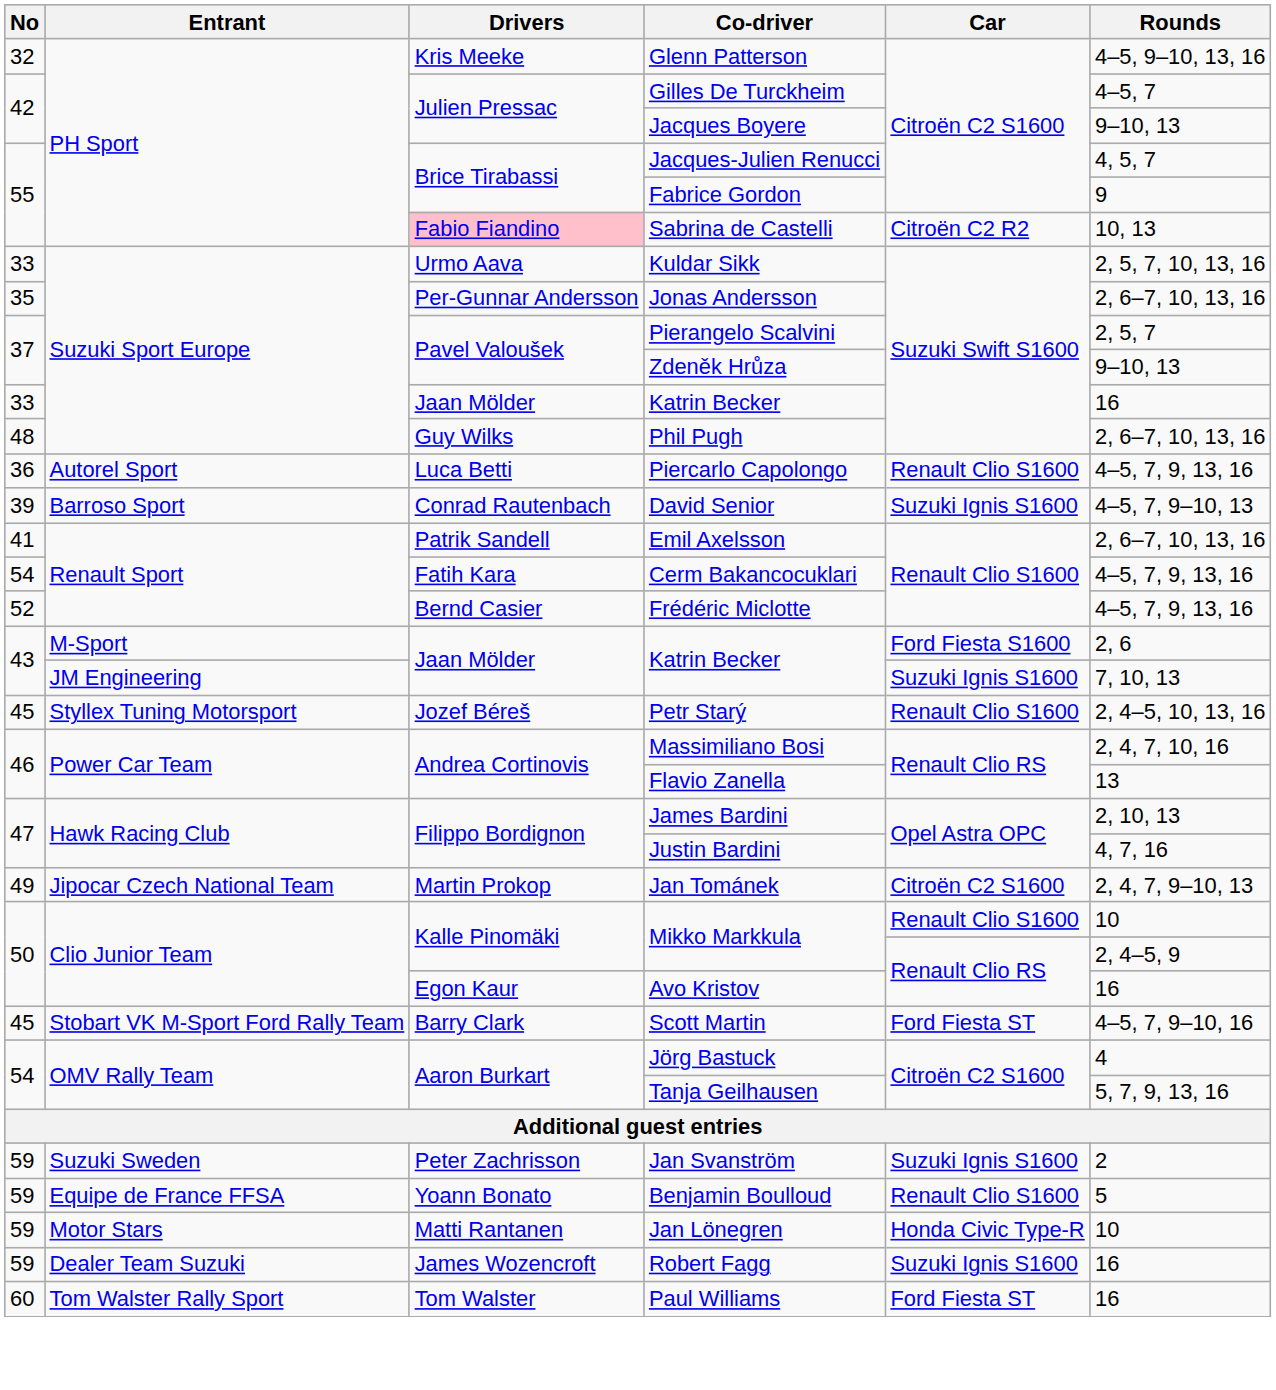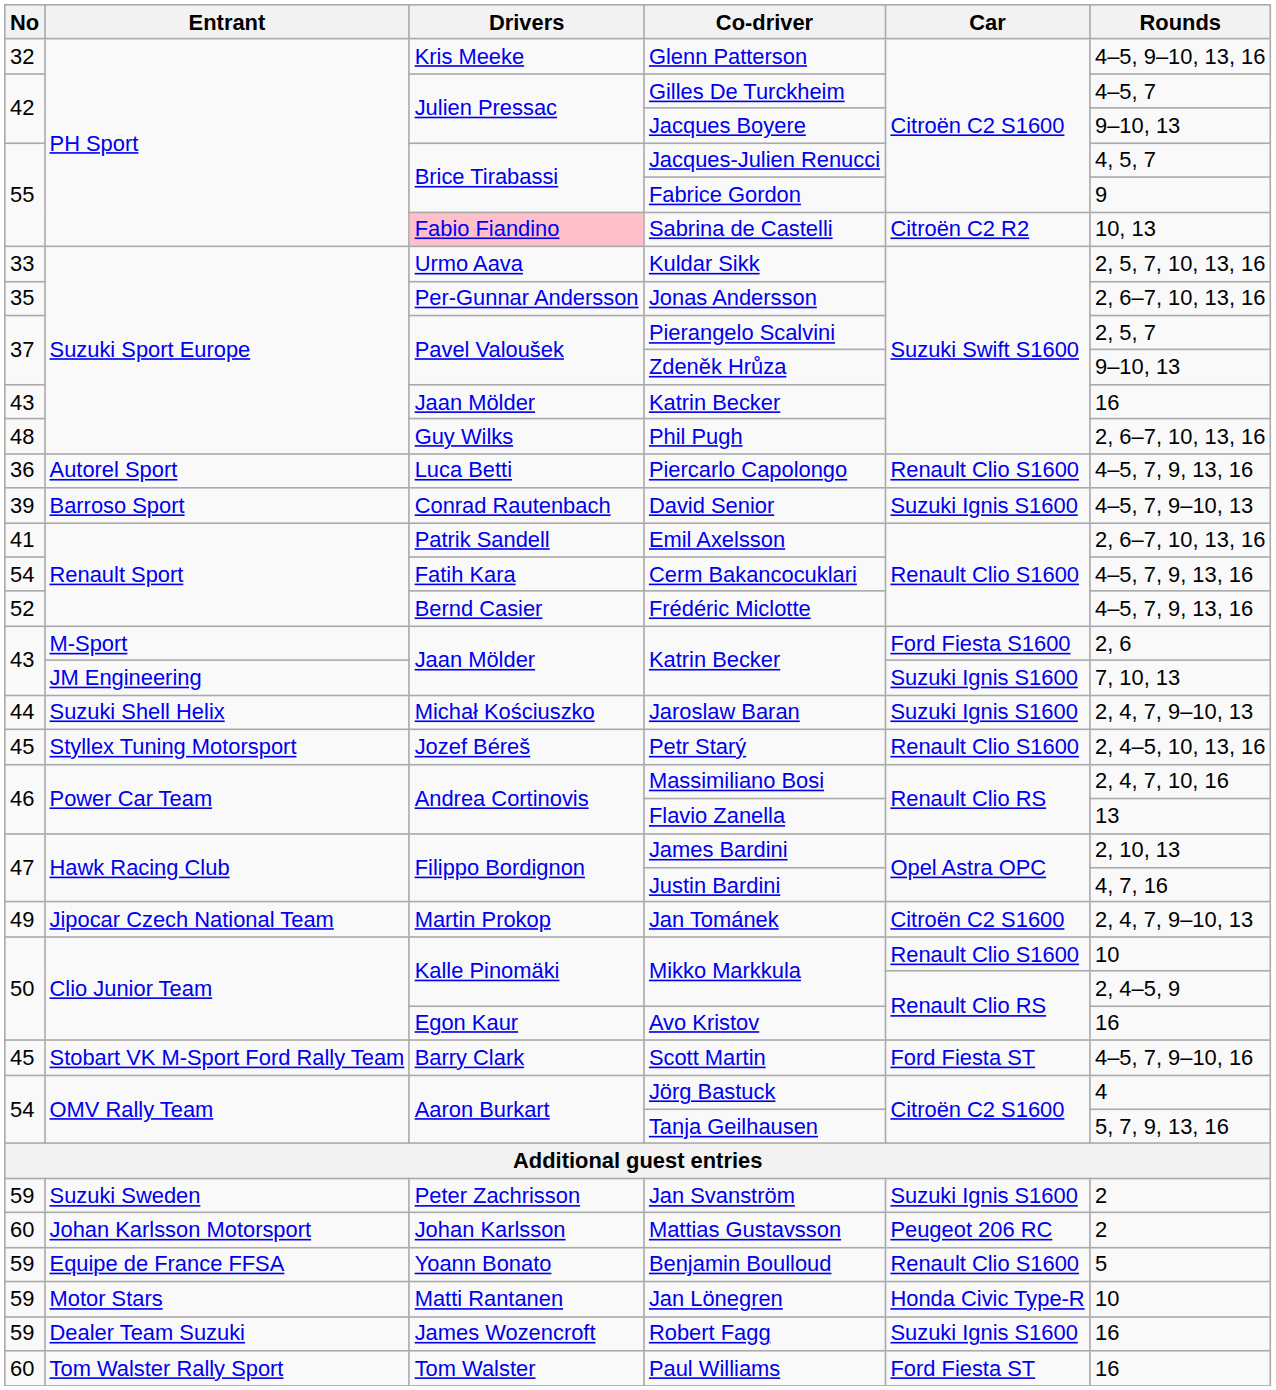 <table class="wikitable" style="font-size: 85%">
 <tr>
 <th>No</th>
 <th>Entrant</th>
 <th>Drivers</th>
 <th>Co-driver</th>
 <th>Car</th>
 <th>Rounds</th>
 </tr>
 <tr>
 <td>32</td>
 <td rowspan=6> <a href='#'>PH Sport</a></td>
 <td> <a href='#'>Kris Meeke</a></td>
 <td> <a href='#'>Glenn Patterson</a></td>
 <td rowspan=5><a href='#'>Citroën C2 S1600</a></td>
 <td>4–5, 9–10, 13, 16</td>
 </tr>
 <tr>
 <td rowspan=2>42</td>
 <td rowspan=2> <a href='#'>Julien Pressac</a></td>
 <td> <a href='#'>Gilles De Turckheim</a></td>
 <td>4–5, 7</td>
 </tr>
 <tr>
 <td> <a href='#'>Jacques Boyere</a></td>
 <td>9–10, 13</td>
 </tr>
 <tr>
 <td rowspan=3>55</td>
 <td rowspan=2> <a href='#'>Brice Tirabassi</a></td>
 <td> <a href='#'>Jacques-Julien Renucci</a></td>
 <td>4, 5, 7</td>
 </tr>
 <tr>
 <td> <a href='#'>Fabrice Gordon</a></td>
 <td>9</td>
 </tr>
 <tr>
 <td style="background: pink;"> <a href='#'>Fabio Fiandino</a></td>
 <td> <a href='#'>Sabrina de Castelli</a></td>
 <td><a href='#'>Citroën C2 R2</a></td>
 <td>10, 13</td>
 </tr>
 <tr>
 <td>33</td>
 <td rowspan=6> <a href='#'>Suzuki Sport Europe</a></td>
 <td> <a href='#'>Urmo Aava</a></td>
 <td> <a href='#'>Kuldar Sikk</a></td>
 <td rowspan=6><a href='#'>Suzuki Swift S1600</a></td>
 <td>2, 5, 7, 10, 13, 16</td>
 </tr>
 <tr>
 <td>35</td>
 <td> <a href='#'>Per-Gunnar Andersson</a></td>
 <td> <a href='#'>Jonas Andersson</a></td>
 <td>2, 6–7, 10, 13, 16</td>
 </tr>
 <tr>
 <td rowspan=2>37</td>
 <td rowspan=2> <a href='#'>Pavel Valoušek</a></td>
 <td> <a href='#'>Pierangelo Scalvini</a></td>
 <td>2, 5, 7</td>
 </tr>
 <tr>
 <td> <a href='#'>Zdeněk Hrůza</a></td>
 <td>9–10, 13</td>
 </tr>
 <tr>
-<td>33</td>
+<td>43</td>
 <td> <a href='#'>Jaan Mölder</a></td>
 <td> <a href='#'>Katrin Becker</a></td>
 <td>16</td>
 </tr>
 <tr>
 <td>48</td>
 <td> <a href='#'>Guy Wilks</a></td>
 <td> <a href='#'>Phil Pugh</a></td>
 <td>2, 6–7, 10, 13, 16</td>
 </tr>
 <tr>
 <td>36</td>
 <td> <a href='#'>Autorel Sport</a></td>
 <td> <a href='#'>Luca Betti</a></td>
 <td> <a href='#'>Piercarlo Capolongo</a></td>
 <td><a href='#'>Renault Clio S1600</a></td>
 <td>4–5, 7, 9, 13, 16</td>
 </tr>
 <tr>
 <td>39</td>
 <td> <a href='#'>Barroso Sport</a></td>
 <td> <a href='#'>Conrad Rautenbach</a></td>
 <td> <a href='#'>David Senior</a></td>
 <td><a href='#'>Suzuki Ignis S1600</a></td>
 <td>4–5, 7, 9–10, 13</td>
 </tr>
 <tr>
 <td>41</td>
 <td rowspan=3> <a href='#'>Renault Sport</a></td>
 <td> <a href='#'>Patrik Sandell</a></td>
 <td> <a href='#'>Emil Axelsson</a></td>
 <td rowspan=3><a href='#'>Renault Clio S1600</a></td>
 <td>2, 6–7, 10, 13, 16</td>
 </tr>
 <tr>
 <td>54</td>
 <td> <a href='#'>Fatih Kara</a></td>
 <td> <a href='#'>Cerm Bakancocuklari</a></td>
 <td>4–5, 7, 9, 13, 16</td>
 </tr>
 <tr>
 <td>52</td>
 <td> <a href='#'>Bernd Casier</a></td>
 <td> <a href='#'>Frédéric Miclotte</a></td>
 <td>4–5, 7, 9, 13, 16</td>
 </tr>
 <tr>
 <td rowspan=2>43</td>
 <td> <a href='#'>M-Sport</a></td>
 <td rowspan=2> <a href='#'>Jaan Mölder</a></td>
 <td rowspan=2> <a href='#'>Katrin Becker</a></td>
 <td><a href='#'>Ford Fiesta S1600</a></td>
 <td>2, 6</td>
 </tr>
 <tr>
 <td>  <a href='#'>JM Engineering</a></td>
 <td><a href='#'>Suzuki Ignis S1600</a></td>
 <td>7, 10, 13</td>
+</tr>
+<tr>
+<td>44</td>
+<td> <a href='#'>Suzuki Shell Helix</a></td>
+<td> <a href='#'>Michał Kościuszko</a></td>
+<td> <a href='#'>Jaroslaw Baran</a></td>
+<td><a href='#'>Suzuki Ignis S1600</a></td>
+<td>2, 4, 7, 9–10, 13</td>
 </tr>
 <tr>
 <td>45</td>
 <td> <a href='#'>Styllex Tuning Motorsport</a></td>
 <td> <a href='#'>Jozef Béreš</a></td>
 <td> <a href='#'>Petr Starý</a></td>
 <td><a href='#'>Renault Clio S1600</a></td>
 <td>2, 4–5, 10, 13, 16</td>
 </tr>
 <tr>
 <td rowspan=2>46</td>
 <td rowspan=2> <a href='#'>Power Car Team</a></td>
 <td rowspan=2> <a href='#'>Andrea Cortinovis</a></td>
 <td> <a href='#'>Massimiliano Bosi</a></td>
 <td rowspan=2><a href='#'>Renault Clio RS</a></td>
 <td>2, 4, 7, 10, 16</td>
 </tr>
 <tr>
 <td> <a href='#'>Flavio Zanella</a></td>
 <td>13</td>
 </tr>
 <tr>
 <td rowspan=2>47</td>
 <td rowspan=2> <a href='#'>Hawk Racing Club</a></td>
 <td rowspan=2> <a href='#'>Filippo Bordignon</a></td>
 <td> <a href='#'>James Bardini</a></td>
 <td rowspan=2><a href='#'>Opel Astra OPC</a></td>
 <td>2, 10, 13</td>
 </tr>
 <tr>
 <td> <a href='#'>Justin Bardini</a></td>
 <td>4, 7, 16</td>
 </tr>
 <tr>
 <td>49</td>
 <td> <a href='#'>Jipocar Czech National Team</a></td>
 <td> <a href='#'>Martin Prokop</a></td>
 <td> <a href='#'>Jan Tománek</a></td>
 <td><a href='#'>Citroën C2 S1600</a></td>
 <td>2, 4, 7, 9–10, 13</td>
 </tr>
 <tr>
 <td rowspan=3>50</td>
 <td rowspan=3> <a href='#'>Clio Junior Team</a></td>
 <td rowspan=2> <a href='#'>Kalle Pinomäki</a></td>
 <td rowspan=2> <a href='#'>Mikko Markkula</a></td>
 <td><a href='#'>Renault Clio S1600</a></td>
 <td>10</td>
 </tr>
 <tr>
 <td rowspan=2><a href='#'>Renault Clio RS</a></td>
 <td>2, 4–5, 9</td>
 </tr>
 <tr>
 <td> <a href='#'>Egon Kaur</a></td>
 <td> <a href='#'>Avo Kristov</a></td>
 <td>16</td>
 </tr>
 <tr>
 <td>45</td>
 <td> <a href='#'>Stobart VK M-Sport Ford Rally Team</a></td>
 <td> <a href='#'>Barry Clark</a></td>
 <td> <a href='#'>Scott Martin</a></td>
 <td><a href='#'>Ford Fiesta ST</a></td>
 <td>4–5, 7, 9–10, 16</td>
 </tr>
 <tr>
 <td rowspan=2>54</td>
 <td rowspan=2> <a href='#'>OMV Rally Team</a></td>
 <td rowspan=2> <a href='#'>Aaron Burkart</a></td>
 <td> <a href='#'>Jörg Bastuck</a></td>
 <td rowspan=2><a href='#'>Citroën C2 S1600</a></td>
 <td>4</td>
 </tr>
 <tr>
 <td> <a href='#'>Tanja Geilhausen</a></td>
 <td>5, 7, 9, 13, 16</td>
 </tr>
 <tr>
 <th colspan=6>Additional guest entries</th>
 </tr>
 <tr>
 <td>59</td>
 <td> <a href='#'>Suzuki Sweden</a></td>
 <td> <a href='#'>Peter Zachrisson</a></td>
 <td> <a href='#'>Jan Svanström</a></td>
 <td><a href='#'>Suzuki Ignis S1600</a></td>
 <td>2</td>
 </tr>
 <tr>
+<td>60</td>
+<td> <a href='#'>Johan Karlsson Motorsport</a></td>
+<td> <a href='#'>Johan Karlsson</a></td>
+<td> <a href='#'>Mattias Gustavsson</a></td>
+<td><a href='#'>Peugeot 206 RC</a></td>
+<td>2</td>
+</tr>
+<tr>
 <td>59</td>
 <td> <a href='#'>Equipe de France FFSA</a></td>
 <td> <a href='#'>Yoann Bonato</a></td>
 <td> <a href='#'>Benjamin Boulloud</a></td>
 <td><a href='#'>Renault Clio S1600</a></td>
 <td>5</td>
 </tr>
 <tr>
 <td>59</td>
 <td> <a href='#'>Motor Stars</a></td>
 <td> <a href='#'>Matti Rantanen</a></td>
 <td> <a href='#'>Jan Lönegren</a></td>
 <td><a href='#'>Honda Civic Type-R</a></td>
 <td>10</td>
 </tr>
 <tr>
 <td>59</td>
 <td> <a href='#'>Dealer Team Suzuki</a></td>
 <td> <a href='#'>James Wozencroft</a></td>
 <td> <a href='#'>Robert Fagg</a></td>
 <td><a href='#'>Suzuki Ignis S1600</a></td>
 <td>16</td>
 </tr>
 <tr>
 <td>60</td>
 <td> <a href='#'>Tom Walster Rally Sport</a></td>
 <td> <a href='#'>Tom Walster</a></td>
 <td> <a href='#'>Paul Williams</a></td>
 <td><a href='#'>Ford Fiesta ST</a></td>
 <td>16</td>
 </tr>
 <tr>
 </tr>
 </table>
